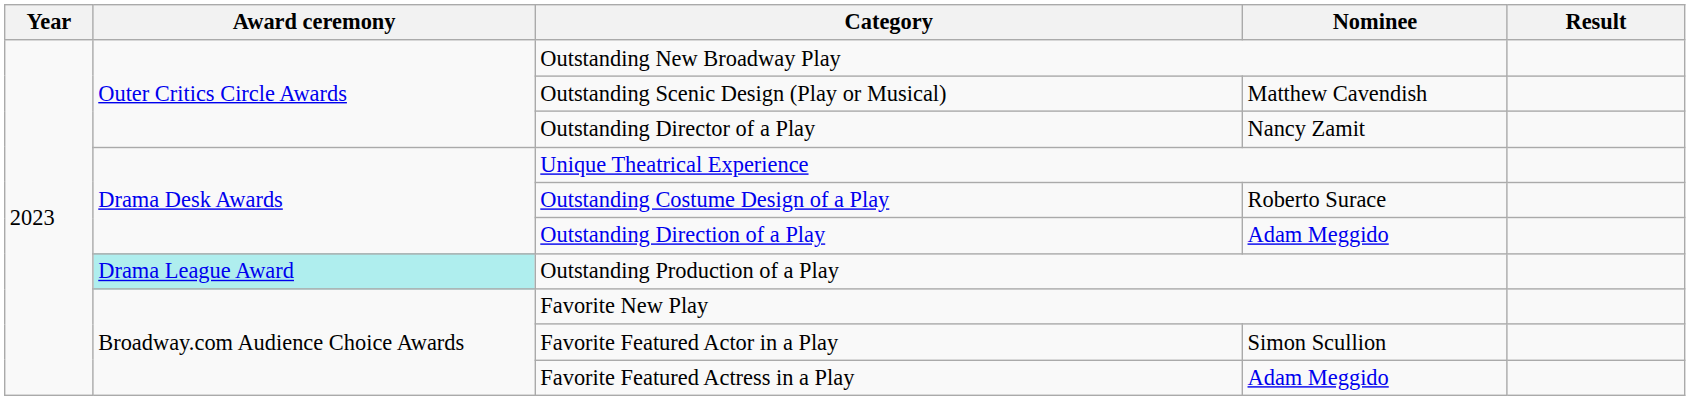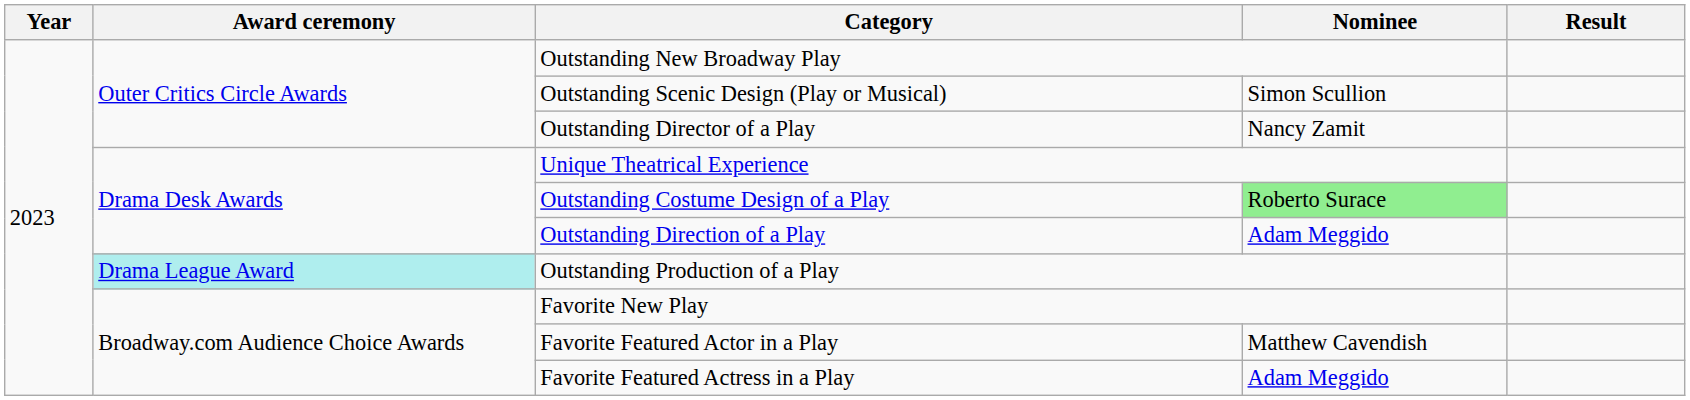 <table class="wikitable" width="95%">
 <tr>
 <th width="5%">Year</th>
 <th width="25%">Award ceremony</th>
 <th width="40%">Category</th>
 <th width="15%">Nominee</th>
 <th width="10%">Result</th>
 </tr>
 <tr>
 <td rowspan="10">2023</td>
 <td rowspan="3"><a href='#'>Outer Critics Circle Awards</a></td>
 <td colspan="2">Outstanding New Broadway Play</td>
 <td></td>
 </tr>
 <tr>
 <td>Outstanding Scenic Design (Play or Musical)</td>
-<td>Matthew Cavendish</td>
+<td>Simon Scullion</td>
 <td></td>
 </tr>
 <tr>
 <td>Outstanding Director of a Play</td>
 <td>Nancy Zamit</td>
 <td></td>
 </tr>
 <tr>
 <td rowspan="3"><a href='#'>Drama Desk Awards</a></td>
 <td colspan="2"><a href='#'>Unique Theatrical Experience</a></td>
 <td></td>
 </tr>
 <tr>
 <td><a href='#'>Outstanding Costume Design of a Play</a></td>
-<td>Roberto Surace</td>
+<td style="background: lightgreen;">Roberto Surace</td>
 <td></td>
 </tr>
 <tr>
 <td><a href='#'>Outstanding Direction of a Play</a></td>
 <td><a href='#'>Adam Meggido</a></td>
 <td></td>
 </tr>
 <tr>
 <td style="background: paleturquoise;"><a href='#'>Drama League Award</a></td>
 <td colspan="2">Outstanding Production of a Play</td>
 <td></td>
 </tr>
 <tr>
 <td rowspan="3">Broadway.com Audience Choice Awards</td>
 <td colspan="2">Favorite New Play</td>
 <td></td>
 </tr>
 <tr>
 <td>Favorite Featured Actor in a Play</td>
-<td>Simon Scullion</td>
+<td>Matthew Cavendish</td>
 <td></td>
 </tr>
 <tr>
 <td>Favorite Featured Actress in a Play</td>
 <td><a href='#'>Adam Meggido</a></td>
 <td></td>
 </tr>
 </table>
